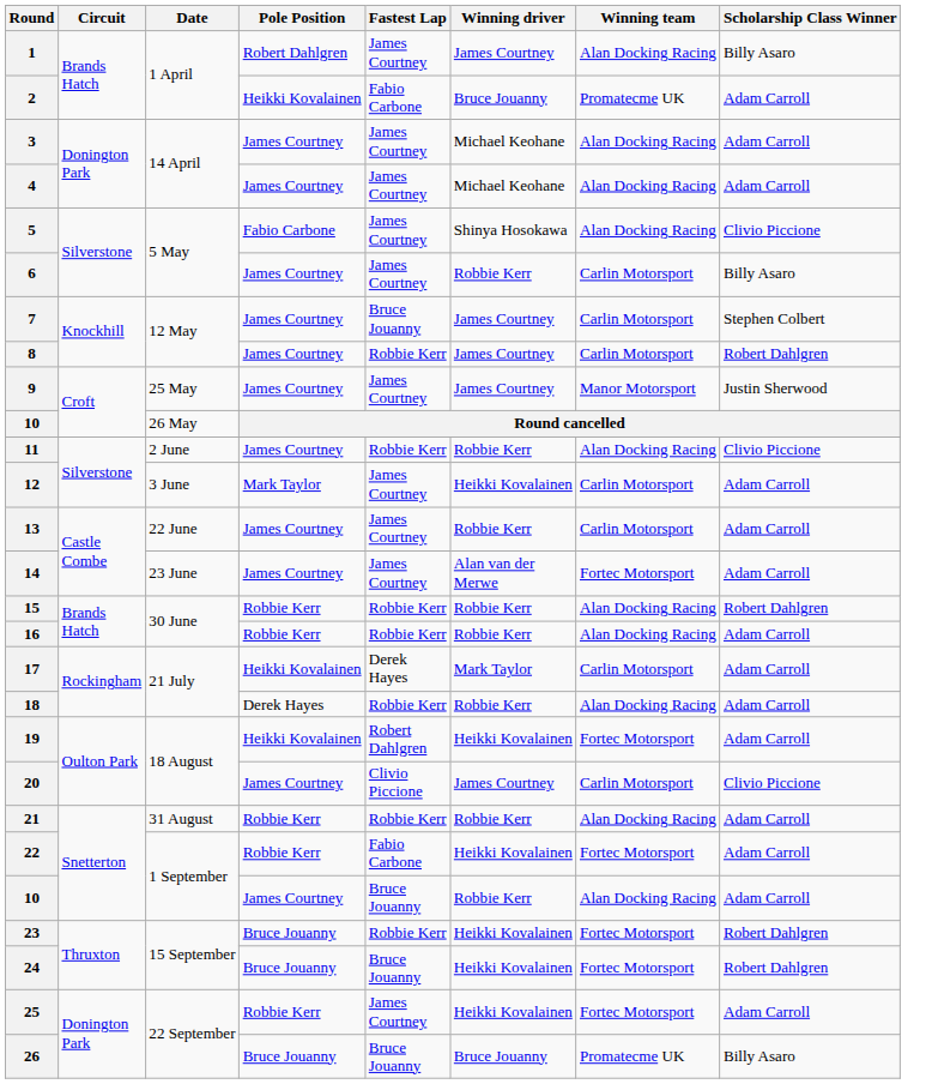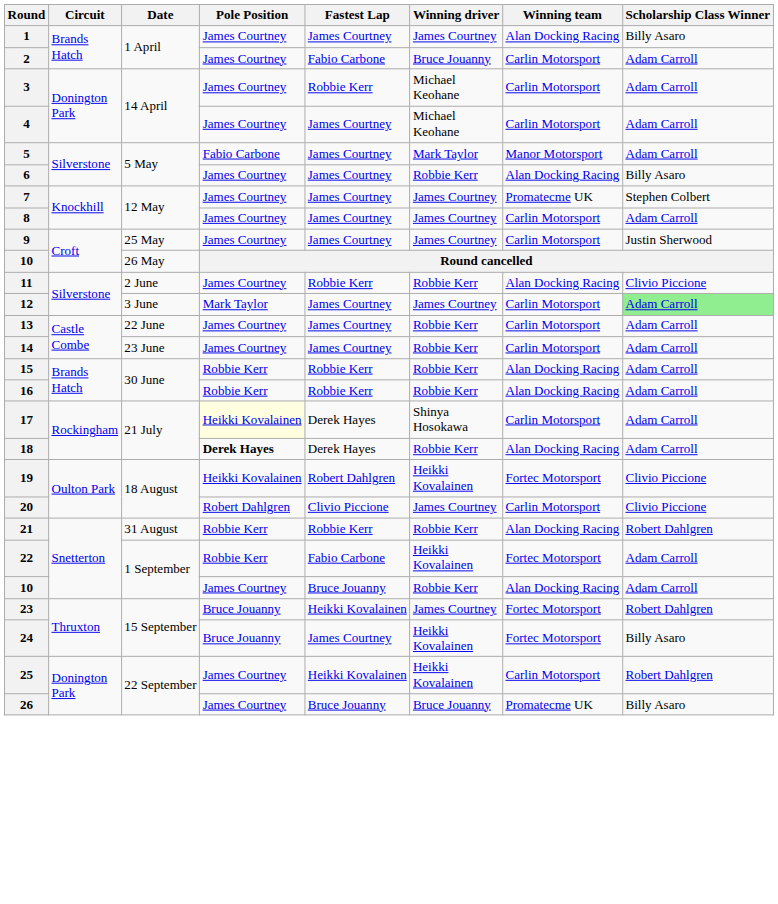 <table class="wikitable" style="font-size: 85%;">
 <tr>
 <th nowrap>Round</th>
 <th nowrap>Circuit</th>
 <th nowrap>Date</th>
 <th nowrap>Pole Position</th>
 <th nowrap>Fastest Lap</th>
 <th nowrap>Winning driver</th>
 <th nowrap>Winning team</th>
 <th nowrap>Scholarship Class Winner</th>
 </tr>
 <tr>
 <th>1</th>
 <td rowspan=2> <a href='#'>Brands Hatch</a></td>
 <td rowspan=2>1 April</td>
-<td> <a href='#'>Robert Dahlgren</a></td>
+<td> <a href='#'>James Courtney</a></td>
 <td> <a href='#'>James Courtney</a></td>
 <td> <a href='#'>James Courtney</a></td>
 <td nowrap><a href='#'>Alan Docking Racing</a></td>
 <td> Billy Asaro</td>
 </tr>
 <tr>
 <th>2</th>
-<td> <a href='#'>Heikki Kovalainen</a></td>
+<td> <a href='#'>James Courtney</a></td>
 <td> <a href='#'>Fabio Carbone</a></td>
 <td> <a href='#'>Bruce Jouanny</a></td>
-<td><a href='#'>Promatecme</a> UK</td>
+<td><a href='#'>Carlin Motorsport</a></td>
 <td> <a href='#'>Adam Carroll</a></td>
 </tr>
 <tr>
 <th>3</th>
 <td rowspan=2> <a href='#'>Donington Park</a></td>
 <td rowspan=2>14 April</td>
 <td> <a href='#'>James Courtney</a></td>
-<td> <a href='#'>James Courtney</a></td>
+<td> <a href='#'>Robbie Kerr</a></td>
 <td> Michael Keohane</td>
-<td><a href='#'>Alan Docking Racing</a></td>
+<td><a href='#'>Carlin Motorsport</a></td>
 <td> <a href='#'>Adam Carroll</a></td>
 </tr>
 <tr>
 <th>4</th>
 <td> <a href='#'>James Courtney</a></td>
 <td> <a href='#'>James Courtney</a></td>
 <td> Michael Keohane</td>
-<td><a href='#'>Alan Docking Racing</a></td>
+<td><a href='#'>Carlin Motorsport</a></td>
 <td> <a href='#'>Adam Carroll</a></td>
 </tr>
 <tr>
 <th>5</th>
 <td rowspan=2> <a href='#'>Silverstone</a></td>
 <td rowspan=2>5 May</td>
 <td> <a href='#'>Fabio Carbone</a></td>
 <td> <a href='#'>James Courtney</a></td>
-<td> Shinya Hosokawa</td>
-<td><a href='#'>Alan Docking Racing</a></td>
-<td> <a href='#'>Clivio Piccione</a></td>
+<td> <a href='#'>Mark Taylor</a></td>
+<td><a href='#'>Manor Motorsport</a></td>
+<td> <a href='#'>Adam Carroll</a></td>
 </tr>
 <tr>
 <th>6</th>
 <td> <a href='#'>James Courtney</a></td>
 <td> <a href='#'>James Courtney</a></td>
 <td> <a href='#'>Robbie Kerr</a></td>
-<td><a href='#'>Carlin Motorsport</a></td>
+<td><a href='#'>Alan Docking Racing</a></td>
 <td> Billy Asaro</td>
 </tr>
 <tr>
 <th>7</th>
 <td rowspan=2> <a href='#'>Knockhill</a></td>
 <td rowspan=2>12 May</td>
 <td> <a href='#'>James Courtney</a></td>
-<td> <a href='#'>Bruce Jouanny</a></td>
 <td> <a href='#'>James Courtney</a></td>
-<td><a href='#'>Carlin Motorsport</a></td>
+<td> <a href='#'>James Courtney</a></td>
+<td><a href='#'>Promatecme</a> UK</td>
 <td> Stephen Colbert</td>
 </tr>
 <tr>
 <th>8</th>
 <td> <a href='#'>James Courtney</a></td>
-<td> <a href='#'>Robbie Kerr</a></td>
+<td> <a href='#'>James Courtney</a></td>
 <td> <a href='#'>James Courtney</a></td>
 <td><a href='#'>Carlin Motorsport</a></td>
-<td> <a href='#'>Robert Dahlgren</a></td>
+<td> <a href='#'>Adam Carroll</a></td>
 </tr>
 <tr>
 <th>9</th>
 <td rowspan=2> <a href='#'>Croft</a></td>
 <td>25 May</td>
 <td> <a href='#'>James Courtney</a></td>
 <td> <a href='#'>James Courtney</a></td>
 <td> <a href='#'>James Courtney</a></td>
-<td><a href='#'>Manor Motorsport</a></td>
+<td><a href='#'>Carlin Motorsport</a></td>
 <td> Justin Sherwood</td>
 </tr>
 <tr>
 <th>10</th>
 <td>26 May</td>
 <th colspan=5>Round cancelled</th>
 </tr>
 <tr>
 <th>11</th>
 <td rowspan=2> <a href='#'>Silverstone</a></td>
 <td>2 June</td>
 <td> <a href='#'>James Courtney</a></td>
 <td> <a href='#'>Robbie Kerr</a></td>
 <td> <a href='#'>Robbie Kerr</a></td>
 <td><a href='#'>Alan Docking Racing</a></td>
 <td> <a href='#'>Clivio Piccione</a></td>
 </tr>
 <tr>
 <th>12</th>
 <td>3 June</td>
 <td> <a href='#'>Mark Taylor</a></td>
 <td> <a href='#'>James Courtney</a></td>
-<td nowrap> <a href='#'>Heikki Kovalainen</a></td>
+<td> <a href='#'>James Courtney</a></td>
 <td><a href='#'>Carlin Motorsport</a></td>
-<td> <a href='#'>Adam Carroll</a></td>
+<td style="background: lightgreen;"> <a href='#'>Adam Carroll</a></td>
 </tr>
 <tr>
 <th>13</th>
 <td rowspan=2> <a href='#'>Castle Combe</a></td>
 <td>22 June</td>
 <td> <a href='#'>James Courtney</a></td>
 <td> <a href='#'>James Courtney</a></td>
 <td> <a href='#'>Robbie Kerr</a></td>
 <td><a href='#'>Carlin Motorsport</a></td>
 <td> <a href='#'>Adam Carroll</a></td>
 </tr>
 <tr>
 <th>14</th>
 <td>23 June</td>
 <td> <a href='#'>James Courtney</a></td>
 <td> <a href='#'>James Courtney</a></td>
-<td> <a href='#'>Alan van der Merwe</a></td>
-<td><a href='#'>Fortec Motorsport</a></td>
+<td> <a href='#'>Robbie Kerr</a></td>
+<td><a href='#'>Carlin Motorsport</a></td>
 <td> <a href='#'>Adam Carroll</a></td>
 </tr>
 <tr>
 <th>15</th>
 <td rowspan=2> <a href='#'>Brands Hatch</a></td>
 <td rowspan=2>30 June</td>
 <td> <a href='#'>Robbie Kerr</a></td>
 <td> <a href='#'>Robbie Kerr</a></td>
 <td> <a href='#'>Robbie Kerr</a></td>
 <td><a href='#'>Alan Docking Racing</a></td>
-<td> <a href='#'>Robert Dahlgren</a></td>
+<td> <a href='#'>Adam Carroll</a></td>
 </tr>
 <tr>
 <th>16</th>
 <td> <a href='#'>Robbie Kerr</a></td>
 <td> <a href='#'>Robbie Kerr</a></td>
 <td> <a href='#'>Robbie Kerr</a></td>
 <td><a href='#'>Alan Docking Racing</a></td>
 <td> <a href='#'>Adam Carroll</a></td>
 </tr>
 <tr>
 <th>17</th>
 <td rowspan=2> <a href='#'>Rockingham</a></td>
 <td rowspan=2>21 July</td>
-<td nowrap> <a href='#'>Heikki Kovalainen</a></td>
+<td nowrap style="background: lightyellow;"> <a href='#'>Heikki Kovalainen</a></td>
 <td> Derek Hayes</td>
-<td> <a href='#'>Mark Taylor</a></td>
+<td> Shinya Hosokawa</td>
 <td><a href='#'>Carlin Motorsport</a></td>
 <td> <a href='#'>Adam Carroll</a></td>
 </tr>
 <tr>
 <th>18</th>
+<td><strong> Derek Hayes</strong></td>
 <td> Derek Hayes</td>
-<td> <a href='#'>Robbie Kerr</a></td>
 <td> <a href='#'>Robbie Kerr</a></td>
 <td><a href='#'>Alan Docking Racing</a></td>
 <td> <a href='#'>Adam Carroll</a></td>
 </tr>
 <tr>
 <th>19</th>
 <td rowspan=2> <a href='#'>Oulton Park</a></td>
 <td rowspan=2>18 August</td>
 <td> <a href='#'>Heikki Kovalainen</a></td>
 <td> <a href='#'>Robert Dahlgren</a></td>
 <td> <a href='#'>Heikki Kovalainen</a></td>
 <td><a href='#'>Fortec Motorsport</a></td>
-<td> <a href='#'>Adam Carroll</a></td>
+<td> <a href='#'>Clivio Piccione</a></td>
 </tr>
 <tr>
 <th>20</th>
-<td> <a href='#'>James Courtney</a></td>
+<td> <a href='#'>Robert Dahlgren</a></td>
 <td> <a href='#'>Clivio Piccione</a></td>
 <td> <a href='#'>James Courtney</a></td>
 <td><a href='#'>Carlin Motorsport</a></td>
 <td> <a href='#'>Clivio Piccione</a></td>
 </tr>
 <tr>
 <th>21</th>
 <td rowspan=3> <a href='#'>Snetterton</a></td>
 <td>31 August</td>
 <td> <a href='#'>Robbie Kerr</a></td>
 <td> <a href='#'>Robbie Kerr</a></td>
 <td> <a href='#'>Robbie Kerr</a></td>
 <td><a href='#'>Alan Docking Racing</a></td>
-<td> <a href='#'>Adam Carroll</a></td>
+<td> <a href='#'>Robert Dahlgren</a></td>
 </tr>
 <tr>
 <th>22</th>
 <td rowspan=2>1 September</td>
 <td> <a href='#'>Robbie Kerr</a></td>
 <td> <a href='#'>Fabio Carbone</a></td>
 <td> <a href='#'>Heikki Kovalainen</a></td>
 <td><a href='#'>Fortec Motorsport</a></td>
 <td> <a href='#'>Adam Carroll</a></td>
 </tr>
 <tr>
 <th>10</th>
 <td> <a href='#'>James Courtney</a></td>
 <td> <a href='#'>Bruce Jouanny</a></td>
 <td> <a href='#'>Robbie Kerr</a></td>
 <td><a href='#'>Alan Docking Racing</a></td>
 <td> <a href='#'>Adam Carroll</a></td>
 </tr>
 <tr>
 <th>23</th>
 <td rowspan=2> <a href='#'>Thruxton</a></td>
 <td rowspan=2>15 September</td>
 <td> <a href='#'>Bruce Jouanny</a></td>
-<td> <a href='#'>Robbie Kerr</a></td>
 <td nowrap> <a href='#'>Heikki Kovalainen</a></td>
+<td> <a href='#'>James Courtney</a></td>
 <td><a href='#'>Fortec Motorsport</a></td>
 <td> <a href='#'>Robert Dahlgren</a></td>
 </tr>
 <tr>
 <th>24</th>
 <td> <a href='#'>Bruce Jouanny</a></td>
-<td> <a href='#'>Bruce Jouanny</a></td>
+<td> <a href='#'>James Courtney</a></td>
 <td> <a href='#'>Heikki Kovalainen</a></td>
 <td><a href='#'>Fortec Motorsport</a></td>
-<td> <a href='#'>Robert Dahlgren</a></td>
+<td> Billy Asaro</td>
 </tr>
 <tr>
 <th>25</th>
 <td rowspan=2> <a href='#'>Donington Park</a></td>
 <td rowspan=2 nowrap>22 September</td>
-<td> <a href='#'>Robbie Kerr</a></td>
 <td> <a href='#'>James Courtney</a></td>
 <td> <a href='#'>Heikki Kovalainen</a></td>
-<td><a href='#'>Fortec Motorsport</a></td>
-<td> <a href='#'>Adam Carroll</a></td>
+<td> <a href='#'>Heikki Kovalainen</a></td>
+<td><a href='#'>Carlin Motorsport</a></td>
+<td> <a href='#'>Robert Dahlgren</a></td>
 </tr>
 <tr>
 <th>26</th>
-<td> <a href='#'>Bruce Jouanny</a></td>
+<td> <a href='#'>James Courtney</a></td>
 <td> <a href='#'>Bruce Jouanny</a></td>
 <td> <a href='#'>Bruce Jouanny</a></td>
 <td><a href='#'>Promatecme</a> UK</td>
 <td> Billy Asaro</td>
 </tr>
 </table>
